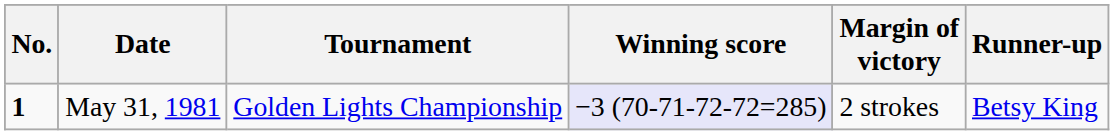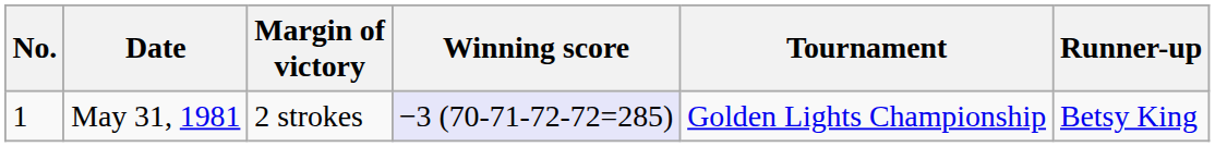 <table class="wikitable" style="font-size:95%;">
 <tr>
 <th>No.</th>
 <th>Date</th>
+<th>Margin of<br>victory</th>
+<th>Winning score</th>
 <th>Tournament</th>
-<th>Winning score</th>
-<th>Margin of<br>victory</th>
 <th>Runner-up</th>
 </tr>
 <tr>
-<td><strong>1</strong></td>
+<td>1</td>
 <td>May 31, <a href='#'>1981</a></td>
+<td>2 strokes</td>
+<td style="background: lavender;">−3 (70-71-72-72=285)</td>
 <td><a href='#'>Golden Lights Championship</a></td>
-<td style="background: lavender;">−3 (70-71-72-72=285)</td>
-<td>2 strokes</td>
 <td> <a href='#'>Betsy King</a></td>
 </tr>
 </table>
